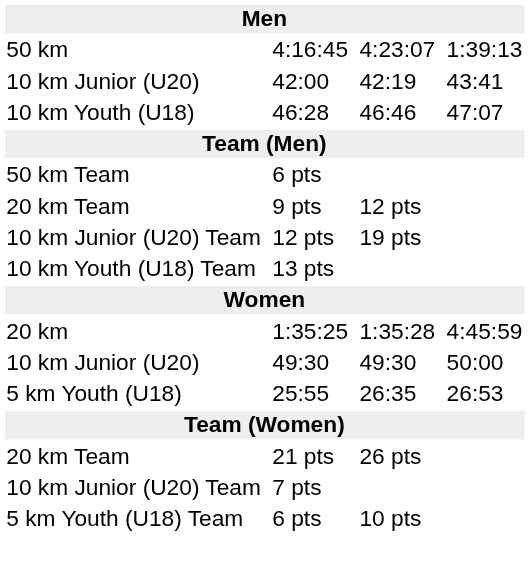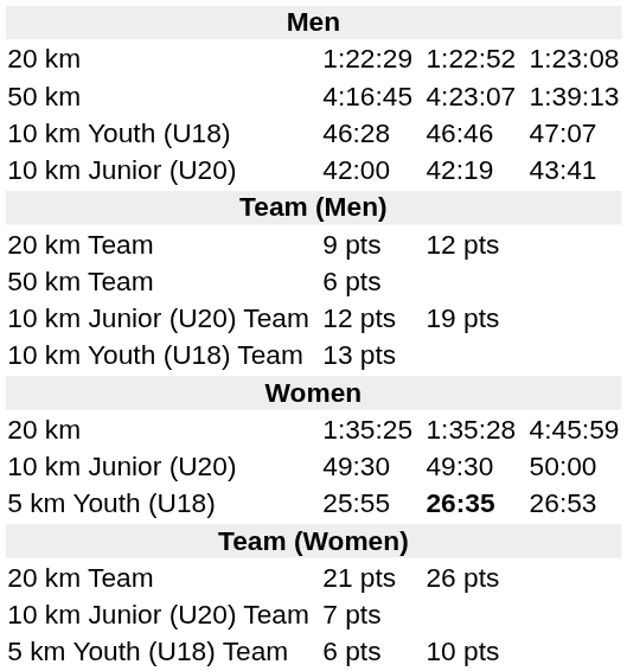 <table>
 <tr>
 <td colspan=7 bgcolor=#eeeeee style=text-align:center;><strong>Men</strong></td>
+</tr>
+<tr>
+<td>20 km</td>
+<td></td>
+<td>1:22:29</td>
+<td></td>
+<td>1:22:52</td>
+<td></td>
+<td>1:23:08</td>
 </tr>
 <tr>
 <td>50 km</td>
 <td></td>
 <td>4:16:45</td>
 <td></td>
 <td>4:23:07</td>
 <td></td>
 <td>1:39:13</td>
 </tr>
 <tr>
+<td>10 km Youth (U18)</td>
+<td></td>
+<td>46:28</td>
+<td></td>
+<td>46:46</td>
+<td></td>
+<td>47:07</td>
+</tr>
+<tr>
 <td>10 km Junior (U20)</td>
 <td></td>
 <td>42:00</td>
 <td></td>
 <td>42:19</td>
 <td></td>
 <td>43:41</td>
 </tr>
 <tr>
-<td>10 km Youth (U18)</td>
-<td></td>
-<td>46:28</td>
-<td></td>
-<td>46:46</td>
-<td></td>
-<td>47:07</td>
+<td colspan=7 bgcolor=#eeeeee style=text-align:center;><strong>Team (Men)</strong></td>
 </tr>
 <tr>
-<td colspan=7 bgcolor=#eeeeee style=text-align:center;><strong>Team (Men)</strong></td>
+<td>20 km Team</td>
+<td></td>
+<td>9 pts</td>
+<td></td>
+<td>12 pts</td>
+<td></td>
+<td></td>
 </tr>
 <tr>
 <td>50 km Team</td>
 <td></td>
 <td>6 pts</td>
 <td></td>
 <td></td>
-<td></td>
-<td></td>
-</tr>
-<tr>
-<td>20 km Team</td>
-<td></td>
-<td>9 pts</td>
-<td></td>
-<td>12 pts</td>
 <td></td>
 <td></td>
 </tr>
 <tr>
 <td>10 km Junior (U20) Team</td>
 <td></td>
 <td>12 pts</td>
 <td></td>
 <td>19 pts</td>
 <td></td>
 <td></td>
 </tr>
 <tr>
 <td>10 km Youth (U18) Team</td>
 <td></td>
 <td>13 pts</td>
 <td></td>
 <td></td>
 <td></td>
 <td></td>
 </tr>
 <tr>
 <td colspan=7 bgcolor=#eeeeee style=text-align:center;><strong>Women</strong></td>
 </tr>
 <tr>
 <td>20 km</td>
 <td></td>
 <td>1:35:25</td>
 <td></td>
 <td>1:35:28</td>
 <td></td>
 <td>4:45:59</td>
 </tr>
 <tr>
 <td>10 km Junior (U20)</td>
 <td></td>
 <td>49:30</td>
 <td></td>
 <td>49:30</td>
 <td></td>
 <td>50:00</td>
 </tr>
 <tr>
 <td>5 km Youth (U18)</td>
 <td></td>
 <td>25:55</td>
 <td></td>
-<td>26:35</td>
+<td><strong>26:35</strong></td>
 <td></td>
 <td>26:53</td>
 </tr>
 <tr>
 <td colspan=7 bgcolor=#eeeeee style=text-align:center;><strong>Team (Women)</strong></td>
 </tr>
 <tr>
 <td>20 km Team</td>
 <td></td>
 <td>21 pts</td>
 <td></td>
 <td>26 pts</td>
 <td></td>
 <td></td>
 </tr>
 <tr>
 <td>10 km Junior (U20) Team</td>
 <td></td>
 <td>7 pts</td>
 <td></td>
 <td></td>
 <td></td>
 <td></td>
 </tr>
 <tr>
 <td>5 km Youth (U18) Team</td>
 <td></td>
 <td>6 pts</td>
 <td></td>
 <td>10 pts</td>
 <td></td>
 <td></td>
 </tr>
 </table>
